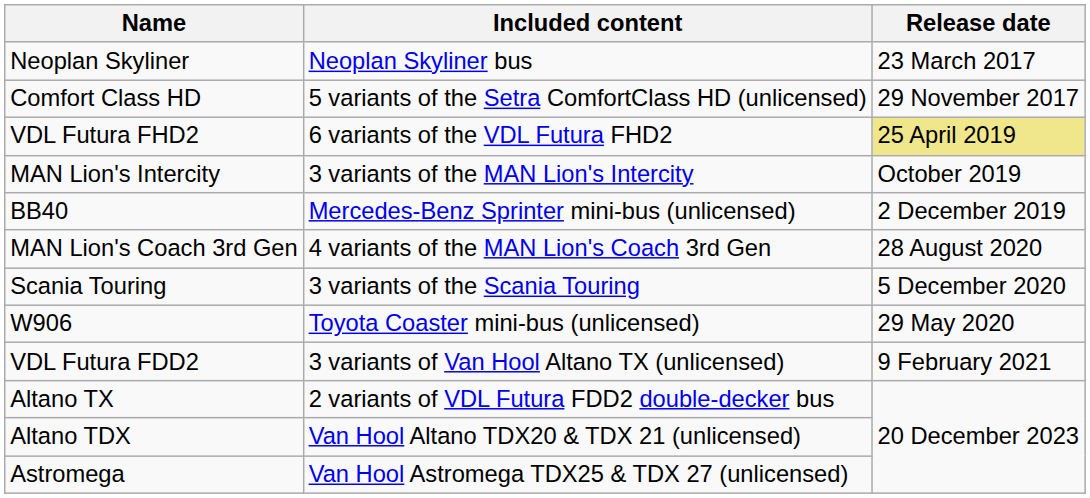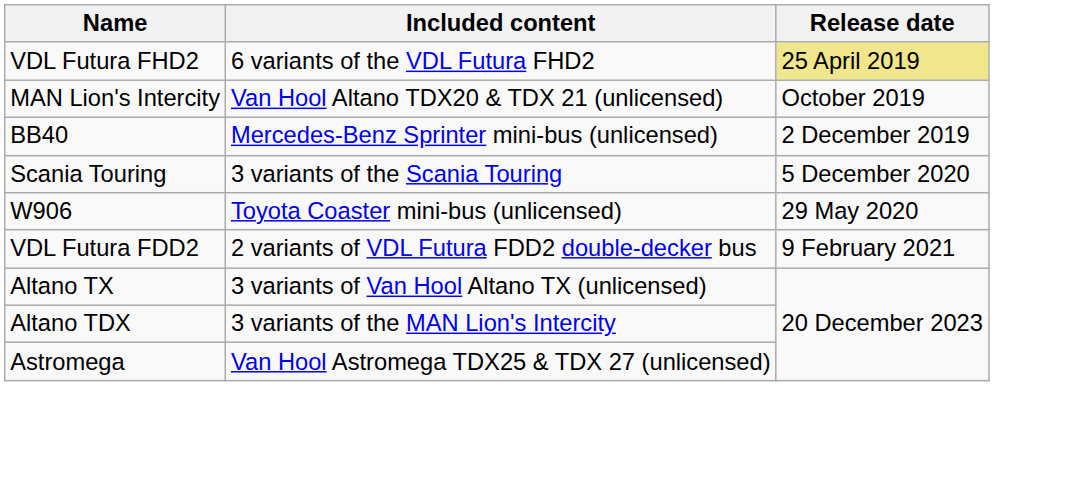 <table class="wikitable">
 <tr>
 <th>Name</th>
 <th>Included content</th>
 <th>Release date</th>
-</tr>
-<tr>
-<td>Neoplan Skyliner</td>
-<td><a href='#'>Neoplan Skyliner</a> bus</td>
-<td>23 March 2017</td>
-</tr>
-<tr>
-<td>Comfort Class HD</td>
-<td>5 variants of the <a href='#'>Setra</a> ComfortClass HD (unlicensed)</td>
-<td>29 November 2017</td>
 </tr>
 <tr>
 <td>VDL Futura FHD2</td>
 <td>6 variants of the <a href='#'>VDL Futura</a> FHD2</td>
 <td style="background: khaki;">25 April 2019</td>
 </tr>
 <tr>
 <td>MAN Lion's Intercity</td>
-<td>3 variants of the <a href='#'>MAN Lion's Intercity</a></td>
+<td><a href='#'>Van Hool</a> Altano TDX20 & TDX 21 (unlicensed)</td>
 <td>October 2019</td>
 </tr>
 <tr>
 <td>BB40</td>
 <td><a href='#'>Mercedes-Benz Sprinter</a> mini-bus (unlicensed)</td>
 <td>2 December 2019</td>
-</tr>
-<tr>
-<td>MAN Lion's Coach 3rd Gen</td>
-<td>4 variants of the <a href='#'>MAN Lion's Coach</a> 3rd Gen</td>
-<td>28 August 2020</td>
 </tr>
 <tr>
 <td>Scania Touring</td>
 <td>3 variants of the <a href='#'>Scania Touring</a></td>
 <td>5 December 2020</td>
 </tr>
 <tr>
 <td>W906</td>
 <td><a href='#'>Toyota Coaster</a> mini-bus (unlicensed)</td>
 <td>29 May 2020</td>
 </tr>
 <tr>
 <td>VDL Futura FDD2</td>
-<td>3 variants of <a href='#'>Van Hool</a> Altano TX (unlicensed)</td>
+<td>2 variants of <a href='#'>VDL Futura</a> FDD2 <a href='#'>double-decker</a> bus</td>
 <td>9 February 2021</td>
 </tr>
 <tr>
 <td>Altano TX</td>
-<td>2 variants of <a href='#'>VDL Futura</a> FDD2 <a href='#'>double-decker</a> bus</td>
+<td>3 variants of <a href='#'>Van Hool</a> Altano TX (unlicensed)</td>
 <td rowspan="3">20 December 2023</td>
 </tr>
 <tr>
 <td>Altano TDX</td>
-<td><a href='#'>Van Hool</a> Altano TDX20 & TDX 21 (unlicensed)</td>
+<td>3 variants of the <a href='#'>MAN Lion's Intercity</a></td>
 </tr>
 <tr>
 <td>Astromega</td>
 <td><a href='#'>Van Hool</a> Astromega TDX25 & TDX 27 (unlicensed)</td>
 </tr>
 </table>
